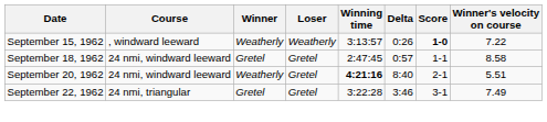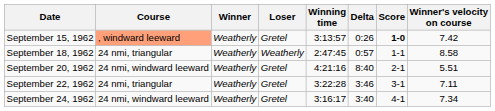 <table class="wikitable">
 <tr>
 <th>Date</th>
 <th>Course</th>
 <th>Winner</th>
 <th>Loser</th>
 <th>Winning<br>time</th>
 <th>Delta</th>
 <th>Score</th>
 <th>Winner's velocity<br>on course</th>
 </tr>
 <tr>
 <td>September 15, 1962</td>
-<td>, windward leeward</td>
+<td style="background: lightsalmon;">, windward leeward</td>
 <td><em>Weatherly</em></td>
-<td><em>Weatherly</em></td>
+<td><em>Gretel</em></td>
 <td align="right">3:13:57</td>
 <td align="right">0:26</td>
 <td align="right"><strong>1-0</strong></td>
-<td align="center">7.22</td>
+<td align="center">7.42</td>
 </tr>
 <tr>
 <td>September 18, 1962</td>
-<td>24 nmi, windward leeward</td>
-<td><em>Gretel</em></td>
-<td><em>Gretel</em></td>
+<td>24 nmi, triangular</td>
+<td><em>Weatherly</em></td>
+<td><em>Weatherly</em></td>
 <td align="right">2:47:45</td>
 <td align="right">0:57</td>
 <td align="right">1-1</td>
 <td align="center">8.58</td>
 </tr>
 <tr>
 <td>September 20, 1962</td>
 <td>24 nmi, windward leeward</td>
 <td><em>Weatherly</em></td>
 <td><em>Gretel</em></td>
-<td align="right"><strong>4:21:16</strong></td>
+<td align="right">4:21:16</td>
 <td align="right">8:40</td>
 <td align="right">2-1</td>
 <td align="center">5.51</td>
 </tr>
 <tr>
 <td>September 22, 1962</td>
 <td>24 nmi, triangular</td>
-<td><em>Gretel</em></td>
+<td><em>Weatherly</em></td>
 <td><em>Gretel</em></td>
 <td align="right">3:22:28</td>
 <td align="right">3:46</td>
 <td align="right">3-1</td>
-<td align="center">7.49</td>
+<td align="center">7.11</td>
+</tr>
+<tr>
+<td>September 24, 1962</td>
+<td>24 nmi, windward leeward</td>
+<td><em>Weatherly</em></td>
+<td><em>Gretel</em></td>
+<td align="right">3:16:17</td>
+<td align="right">3:40</td>
+<td align="right">4-1</td>
+<td align="center">7.34</td>
 </tr>
 </table>
